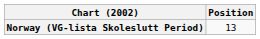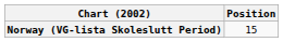 <table class="wikitable plainrowheaders" style="text-align:center">
 <tr>
 <th scope="col">Chart (2002)</th>
 <th scope="col">Position</th>
 </tr>
 <tr>
 <th scope="row">Norway (VG-lista Skoleslutt Period)</th>
-<td>13</td>
+<td>15</td>
 </tr>
 </table>
